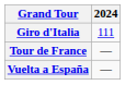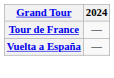 <table class="wikitable plainrowheaders">
 <tr>
 <th scope="col"><a href='#'>Grand Tour</a></th>
 <th scope="col">2024</th>
-</tr>
-<tr style="text-align:center;">
-<th scope="row"> <a href='#'>Giro d'Italia</a></th>
-<td><a href='#'>111</a></td>
 </tr>
 <tr style="text-align:center;">
 <th scope="row"> <a href='#'>Tour de France</a></th>
 <td>—</td>
 </tr>
 <tr style="text-align:center;">
 <th scope="row"> <a href='#'>Vuelta a España</a></th>
 <td>—</td>
 </tr>
 </table>
